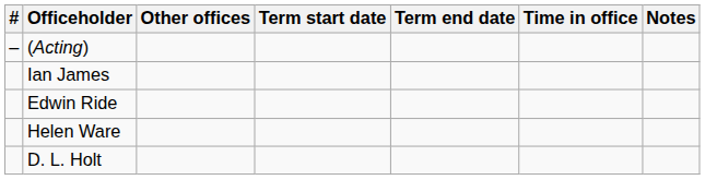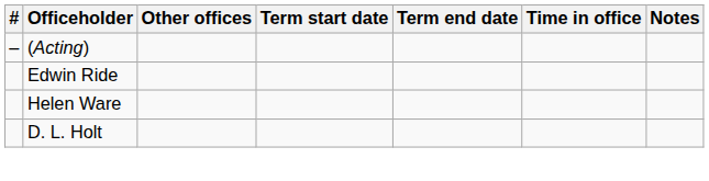 <table class='wikitable sortable'>
 <tr>
 <th>#</th>
 <th>Officeholder</th>
 <th>Other offices</th>
 <th>Term start date</th>
 <th>Term end date</th>
 <th>Time in office</th>
 <th>Notes</th>
 </tr>
 <tr>
 <td align=center>–</td>
 <td> (<em>Acting</em>)</td>
-<td></td>
-<td align=center></td>
-<td align=center></td>
-<td align=right></td>
-<td></td>
-</tr>
-<tr>
-<td align=center></td>
-<td>Ian James</td>
 <td></td>
 <td align=center></td>
 <td align=center></td>
 <td align=right></td>
 <td></td>
 </tr>
 <tr>
 <td align=center></td>
 <td>Edwin Ride</td>
 <td></td>
 <td align=center></td>
 <td align=center></td>
 <td align=right></td>
 <td></td>
 </tr>
 <tr>
 <td align=center></td>
 <td>Helen Ware</td>
 <td></td>
 <td align=center></td>
 <td align=center></td>
 <td align=right></td>
 <td></td>
 </tr>
 <tr>
 <td align=center></td>
 <td>D. L. Holt</td>
 <td></td>
 <td align=center></td>
 <td align=center></td>
 <td align=right></td>
 <td></td>
 </tr>
 </table>
